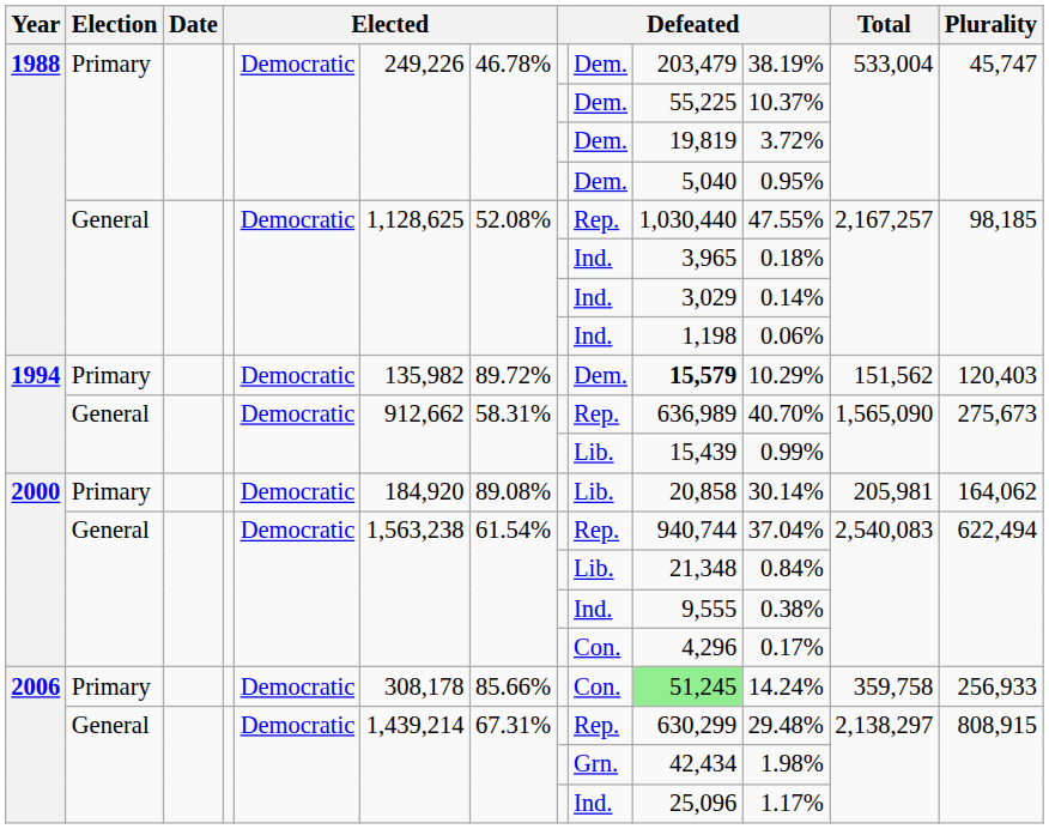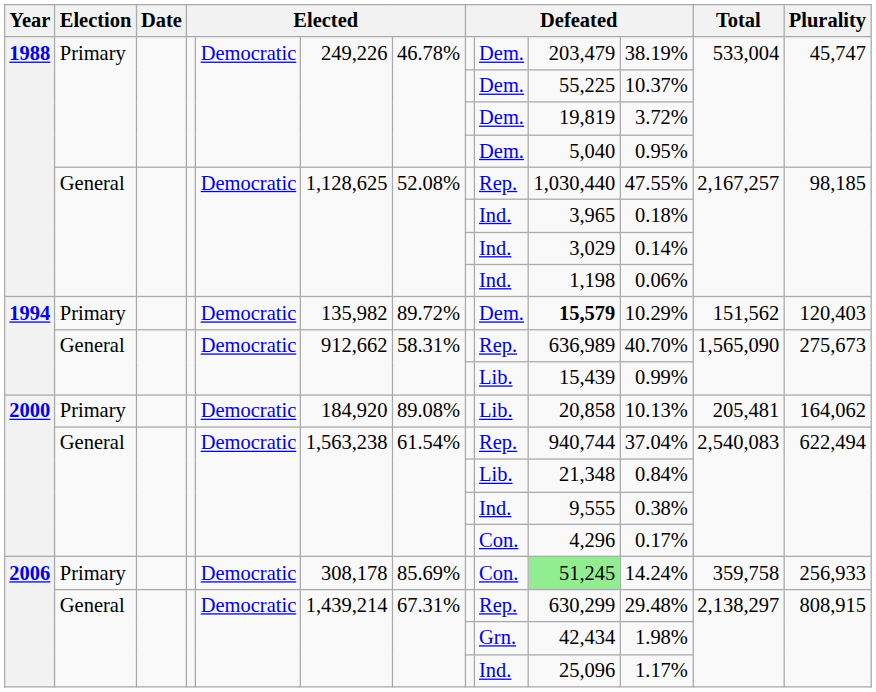 <table class=wikitable>
 <tr>
 <th>Year</th>
 <th>Election</th>
 <th>Date</th>
 <th ! colspan="4">Elected</th>
 <th ! colspan="4">Defeated</th>
 <th>Total</th>
 <th>Plurality</th>
 </tr>
 <tr>
 <th rowspan="8" valign="top"><a href='#'>1988</a></th>
 <td rowspan="4" valign="top">Primary</td>
 <td rowspan="4" valign="top"></td>
 <td rowspan="4" valign="top"></td>
 <td rowspan="4" valign="top" ><a href='#'>Democratic</a></td>
 <td rowspan="4" valign="top" align="right">249,226</td>
 <td rowspan="4" valign="top" align="right">46.78%</td>
 <td valign="top"></td>
 <td valign="top" ><a href='#'>Dem.</a></td>
 <td valign="top" align="right">203,479</td>
 <td valign="top" align="right">38.19%</td>
 <td rowspan="4" valign="top" align="right">533,004</td>
 <td rowspan="4" valign="top" align="right">45,747</td>
 </tr>
 <tr>
 <td valign="top"></td>
 <td valign="top" ><a href='#'>Dem.</a></td>
 <td valign="top" align="right">55,225</td>
 <td valign="top" align="right">10.37%</td>
 </tr>
 <tr>
 <td valign="top"></td>
 <td valign="top" ><a href='#'>Dem.</a></td>
 <td valign="top" align="right">19,819</td>
 <td valign="top" align="right">3.72%</td>
 </tr>
 <tr>
 <td valign="top"></td>
 <td valign="top" ><a href='#'>Dem.</a></td>
 <td valign="top" align="right">5,040</td>
 <td valign="top" align="right">0.95%</td>
 </tr>
 <tr>
 <td rowspan="4" valign="top">General</td>
 <td rowspan="4" valign="top"></td>
 <td rowspan="4" valign="top"></td>
 <td rowspan="4" valign="top" ><a href='#'>Democratic</a></td>
 <td rowspan="4" valign="top" align="right">1,128,625</td>
 <td rowspan="4" valign="top" align="right">52.08%</td>
 <td valign="top"></td>
 <td valign="top" ><a href='#'>Rep.</a></td>
 <td valign="top" align="right">1,030,440</td>
 <td valign="top" align="right">47.55%</td>
 <td rowspan="4" valign="top" align="right">2,167,257</td>
 <td rowspan="4" valign="top" align="right">98,185</td>
 </tr>
 <tr>
 <td valign="top"></td>
 <td valign="top" ><a href='#'>Ind.</a></td>
 <td valign="top" align="right">3,965</td>
 <td valign="top" align="right">0.18%</td>
 </tr>
 <tr>
 <td valign="top"></td>
 <td valign="top" ><a href='#'>Ind.</a></td>
 <td valign="top" align="right">3,029</td>
 <td valign="top" align="right">0.14%</td>
 </tr>
 <tr>
 <td valign="top"></td>
 <td valign="top" ><a href='#'>Ind.</a></td>
 <td valign="top" align="right">1,198</td>
 <td valign="top" align="right">0.06%</td>
 </tr>
 <tr>
 <th rowspan="3" valign="top"><a href='#'>1994</a></th>
 <td valign="top">Primary</td>
 <td valign="top"></td>
 <td valign="top"></td>
 <td valign="top" ><a href='#'>Democratic</a></td>
 <td valign="top" align="right">135,982</td>
 <td valign="top" align="right">89.72%</td>
 <td valign="top"></td>
 <td valign="top" ><a href='#'>Dem.</a></td>
 <td valign="top" align="right"><strong>15,579</strong></td>
 <td valign="top" align="right">10.29%</td>
 <td valign="top" align="right">151,562</td>
 <td valign="top" align="right">120,403</td>
 </tr>
 <tr>
 <td rowspan="2" valign="top">General</td>
 <td rowspan="2" valign="top"></td>
 <td rowspan="2" valign="top"></td>
 <td rowspan="2" valign="top" ><a href='#'>Democratic</a></td>
 <td rowspan="2" valign="top" align="right">912,662</td>
 <td rowspan="2" valign="top" align="right">58.31%</td>
 <td valign="top"></td>
 <td valign="top" ><a href='#'>Rep.</a></td>
 <td valign="top" align="right">636,989</td>
 <td valign="top" align="right">40.70%</td>
 <td rowspan="2" valign="top" align="right">1,565,090</td>
 <td rowspan="2" valign="top" align="right">275,673</td>
 </tr>
 <tr>
 <td valign="top"></td>
 <td valign="top" ><a href='#'>Lib.</a></td>
 <td valign="top" align="right">15,439</td>
 <td valign="top" align="right">0.99%</td>
 </tr>
 <tr>
 <th rowspan="5" valign="top"><a href='#'>2000</a></th>
 <td valign="top">Primary</td>
 <td valign="top"></td>
 <td valign="top"></td>
 <td valign="top" ><a href='#'>Democratic</a></td>
 <td valign="top" align="right">184,920</td>
 <td valign="top" align="right">89.08%</td>
 <td valign="top"></td>
 <td valign="top" ><a href='#'>Lib.</a></td>
 <td valign="top" align="right">20,858</td>
-<td valign="top" align="right">30.14%</td>
-<td valign="top" align="right">205,981</td>
+<td valign="top" align="right">10.13%</td>
+<td valign="top" align="right">205,481</td>
 <td valign="top" align="right">164,062</td>
 </tr>
 <tr>
 <td rowspan="4" valign="top">General</td>
 <td rowspan="4" valign="top"></td>
 <td rowspan="4" valign="top"></td>
 <td rowspan="4" valign="top" ><a href='#'>Democratic</a></td>
 <td rowspan="4" valign="top" align="right">1,563,238</td>
 <td rowspan="4" valign="top" align="right">61.54%</td>
 <td valign="top"></td>
 <td valign="top" ><a href='#'>Rep.</a></td>
 <td valign="top" align="right">940,744</td>
 <td valign="top" align="right">37.04%</td>
 <td rowspan="4" valign="top" align="right">2,540,083</td>
 <td rowspan="4" valign="top" align="right">622,494</td>
 </tr>
 <tr>
 <td valign="top"></td>
 <td valign="top" ><a href='#'>Lib.</a></td>
 <td valign="top" align="right">21,348</td>
 <td valign="top" align="right">0.84%</td>
 </tr>
 <tr>
 <td valign="top"></td>
 <td valign="top" ><a href='#'>Ind.</a></td>
 <td valign="top" align="right">9,555</td>
 <td valign="top" align="right">0.38%</td>
 </tr>
 <tr>
 <td valign="top"></td>
 <td valign="top" ><a href='#'>Con.</a></td>
 <td valign="top" align="right">4,296</td>
 <td valign="top" align="right">0.17%</td>
 </tr>
 <tr>
 <th rowspan="4" valign="top"><a href='#'>2006</a></th>
 <td valign="top">Primary</td>
 <td valign="top"></td>
 <td valign="top"></td>
 <td valign="top" ><a href='#'>Democratic</a></td>
 <td valign="top" align="right">308,178</td>
-<td valign="top" align="right">85.66%</td>
+<td valign="top" align="right">85.69%</td>
 <td valign="top"></td>
 <td valign="top" ><a href='#'>Con.</a></td>
 <td valign="top" align="right" style="background: lightgreen;">51,245</td>
 <td valign="top" align="right">14.24%</td>
 <td valign="top" align="right">359,758</td>
 <td valign="top" align="right">256,933</td>
 </tr>
 <tr>
 <td rowspan="3" valign="top">General</td>
 <td rowspan="3" valign="top"></td>
 <td rowspan="3" valign="top"></td>
 <td rowspan="3" valign="top" ><a href='#'>Democratic</a></td>
 <td rowspan="3" valign="top" align="right">1,439,214</td>
 <td rowspan="3" valign="top" align="right">67.31%</td>
 <td valign="top"></td>
 <td valign="top" ><a href='#'>Rep.</a></td>
 <td valign="top" align="right">630,299</td>
 <td valign="top" align="right">29.48%</td>
 <td rowspan="3" valign="top" align="right">2,138,297</td>
 <td rowspan="3" valign="top" align="right">808,915</td>
 </tr>
 <tr>
 <td valign="top"></td>
 <td valign="top" ><a href='#'>Grn.</a></td>
 <td valign="top" align="right">42,434</td>
 <td valign="top" align="right">1.98%</td>
 </tr>
 <tr>
 <td valign="top"></td>
 <td valign="top" ><a href='#'>Ind.</a></td>
 <td valign="top" align="right">25,096</td>
 <td valign="top" align="right">1.17%</td>
 </tr>
 </table>
